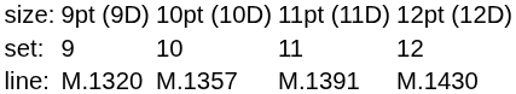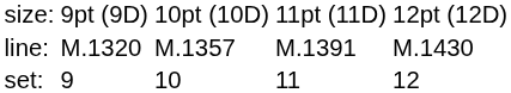 <table style="margin-left:40px;">
 <tr>
 <td>size:</td>
 <td>9pt (9D)</td>
 <td>10pt (10D)</td>
 <td>11pt (11D)</td>
 <td>12pt (12D)</td>
 </tr>
 <tr>
+<td>line:</td>
+<td>M.1320</td>
+<td>M.1357</td>
+<td>M.1391</td>
+<td>M.1430</td>
+</tr>
+<tr>
 <td>set:</td>
 <td>9</td>
 <td>10</td>
 <td>11</td>
 <td>12</td>
 </tr>
-<tr>
-<td>line:</td>
-<td>M.1320</td>
-<td>M.1357</td>
-<td>M.1391</td>
-<td>M.1430</td>
-</tr>
 </table>
